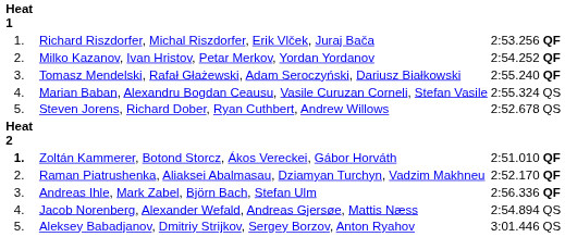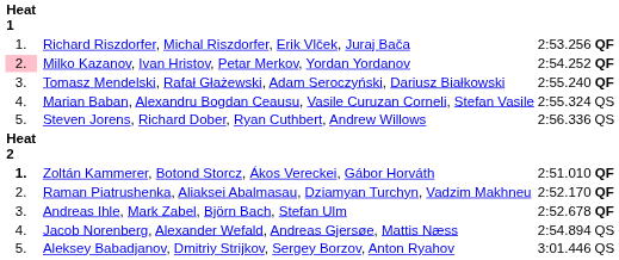 <table style="text-align:center">
 <tr>
 <td align=left><strong>Heat 1</strong></td>
 </tr>
 <tr>
 <td width=30>1.</td>
 <td align=left></td>
 <td align=left><a href='#'>Richard Riszdorfer</a>, <a href='#'>Michal Riszdorfer</a>, <a href='#'>Erik Vlček</a>, <a href='#'>Juraj Bača</a></td>
 <td width=60>2:53.256</td>
 <td><strong>QF</strong></td>
 </tr>
 <tr>
-<td>2.</td>
+<td style="background: pink;">2.</td>
 <td align=left></td>
 <td align=left><a href='#'>Milko Kazanov</a>, <a href='#'>Ivan Hristov</a>, <a href='#'>Petar Merkov</a>, <a href='#'>Yordan Yordanov</a></td>
 <td>2:54.252</td>
 <td><strong>QF</strong></td>
 </tr>
 <tr>
 <td>3.</td>
 <td align=left></td>
 <td align=left><a href='#'>Tomasz Mendelski</a>, <a href='#'>Rafał Głażewski</a>, <a href='#'>Adam Seroczyński</a>, <a href='#'>Dariusz Białkowski</a></td>
 <td>2:55.240</td>
 <td><strong>QF</strong></td>
 </tr>
 <tr>
 <td>4.</td>
 <td align=left></td>
 <td align=left><a href='#'>Marian Baban</a>, <a href='#'>Alexandru Bogdan Ceausu</a>, <a href='#'>Vasile Curuzan Corneli</a>, <a href='#'>Stefan Vasile</a></td>
 <td>2:55.324</td>
 <td>QS</td>
 </tr>
 <tr>
 <td>5.</td>
 <td align=left></td>
 <td align=left><a href='#'>Steven Jorens</a>, <a href='#'>Richard Dober</a>, <a href='#'>Ryan Cuthbert</a>, <a href='#'>Andrew Willows</a></td>
-<td>2:52.678</td>
+<td>2:56.336</td>
 <td>QS</td>
 </tr>
 <tr>
 <td align=left><strong>Heat 2</strong></td>
 </tr>
 <tr>
 <td><strong>1.</strong></td>
 <td align=left></td>
 <td align=left><a href='#'>Zoltán Kammerer</a>, <a href='#'>Botond Storcz</a>, <a href='#'>Ákos Vereckei</a>, <a href='#'>Gábor Horváth</a></td>
 <td>2:51.010</td>
 <td><strong>QF</strong></td>
 </tr>
 <tr>
 <td>2.</td>
 <td align=left></td>
 <td align=left><a href='#'>Raman Piatrushenka</a>, <a href='#'>Aliaksei Abalmasau</a>, <a href='#'>Dziamyan Turchyn</a>, <a href='#'>Vadzim Makhneu</a></td>
 <td>2:52.170</td>
 <td><strong>QF</strong></td>
 </tr>
 <tr>
 <td>3.</td>
 <td align=left></td>
 <td align=left><a href='#'>Andreas Ihle</a>, <a href='#'>Mark Zabel</a>, <a href='#'>Björn Bach</a>, <a href='#'>Stefan Ulm</a></td>
-<td>2:56.336</td>
+<td>2:52.678</td>
 <td><strong>QF</strong></td>
 </tr>
 <tr>
 <td>4.</td>
 <td align=left></td>
 <td align=left><a href='#'>Jacob Norenberg</a>, <a href='#'>Alexander Wefald</a>, <a href='#'>Andreas Gjersøe</a>, <a href='#'>Mattis Næss</a></td>
 <td>2:54.894</td>
 <td>QS</td>
 </tr>
 <tr>
 <td>5.</td>
 <td align=left></td>
 <td align=left><a href='#'>Aleksey Babadjanov</a>, <a href='#'>Dmitriy Strijkov</a>, <a href='#'>Sergey Borzov</a>, <a href='#'>Anton Ryahov</a></td>
 <td>3:01.446</td>
 <td>QS</td>
 </tr>
 </table>
